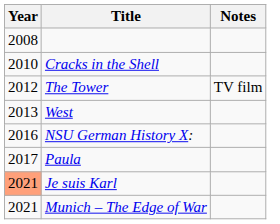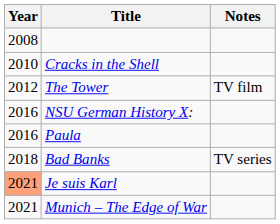 <table class="wikitable sortable">
 <tr>
 <th>Year</th>
 <th>Title</th>
 <th class="unsortable">Notes</th>
 </tr>
 <tr>
 <td>2008</td>
 <td><em></em></td>
 <td></td>
 </tr>
 <tr>
 <td>2010</td>
 <td><em><a href='#'>Cracks in the Shell</a></em></td>
 <td></td>
 </tr>
 <tr>
 <td>2012</td>
 <td><em><a href='#'>The Tower</a></em></td>
 <td>TV film</td>
 </tr>
 <tr>
-<td>2013</td>
-<td><em><a href='#'>West</a></em></td>
-<td></td>
-</tr>
-<tr>
 <td>2016</td>
 <td><em><a href='#'>NSU German History X</a>: </em></td>
 <td></td>
 </tr>
 <tr>
-<td>2017</td>
+<td>2016</td>
 <td><em><a href='#'>Paula</a></em></td>
 <td></td>
+</tr>
+<tr>
+<td>2018</td>
+<td><em><a href='#'>Bad Banks</a></em></td>
+<td>TV series</td>
 </tr>
 <tr>
 <td style="background: lightsalmon;">2021</td>
 <td><em><a href='#'>Je suis Karl</a></em></td>
 <td></td>
 </tr>
 <tr>
 <td>2021</td>
 <td><em><a href='#'>Munich – The Edge of War</a></em></td>
 <td></td>
 </tr>
 </table>
